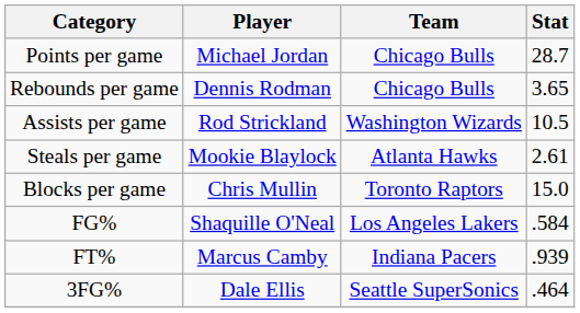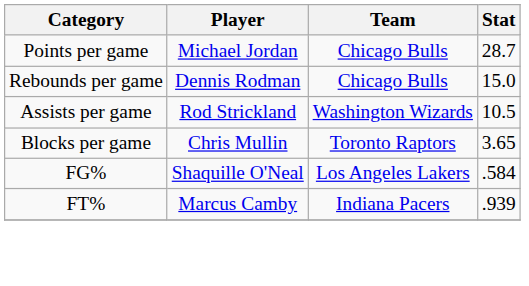 <table class="wikitable" style="text-align:center">
 <tr>
 <th>Category</th>
 <th>Player</th>
 <th>Team</th>
 <th>Stat</th>
 </tr>
 <tr>
 <td>Points per game</td>
 <td><a href='#'>Michael Jordan</a></td>
 <td><a href='#'>Chicago Bulls</a></td>
 <td>28.7</td>
 </tr>
 <tr>
 <td>Rebounds per game</td>
 <td><a href='#'>Dennis Rodman</a></td>
 <td><a href='#'>Chicago Bulls</a></td>
-<td>3.65</td>
+<td>15.0</td>
 </tr>
 <tr>
 <td>Assists per game</td>
 <td><a href='#'>Rod Strickland</a></td>
 <td><a href='#'>Washington Wizards</a></td>
 <td>10.5</td>
 </tr>
 <tr>
-<td>Steals per game</td>
-<td><a href='#'>Mookie Blaylock</a></td>
-<td><a href='#'>Atlanta Hawks</a></td>
-<td>2.61</td>
-</tr>
-<tr>
 <td>Blocks per game</td>
 <td><a href='#'>Chris Mullin</a></td>
 <td><a href='#'>Toronto Raptors</a></td>
-<td>15.0</td>
+<td>3.65</td>
 </tr>
 <tr>
 <td>FG%</td>
 <td><a href='#'>Shaquille O'Neal</a></td>
 <td><a href='#'>Los Angeles Lakers</a></td>
 <td>.584</td>
 </tr>
 <tr>
 <td>FT%</td>
 <td><a href='#'>Marcus Camby</a></td>
 <td><a href='#'>Indiana Pacers</a></td>
 <td>.939</td>
 </tr>
 <tr>
-<td>3FG%</td>
-<td><a href='#'>Dale Ellis</a></td>
-<td><a href='#'>Seattle SuperSonics</a></td>
-<td>.464</td>
-</tr>
-<tr>
 </tr>
 </table>
